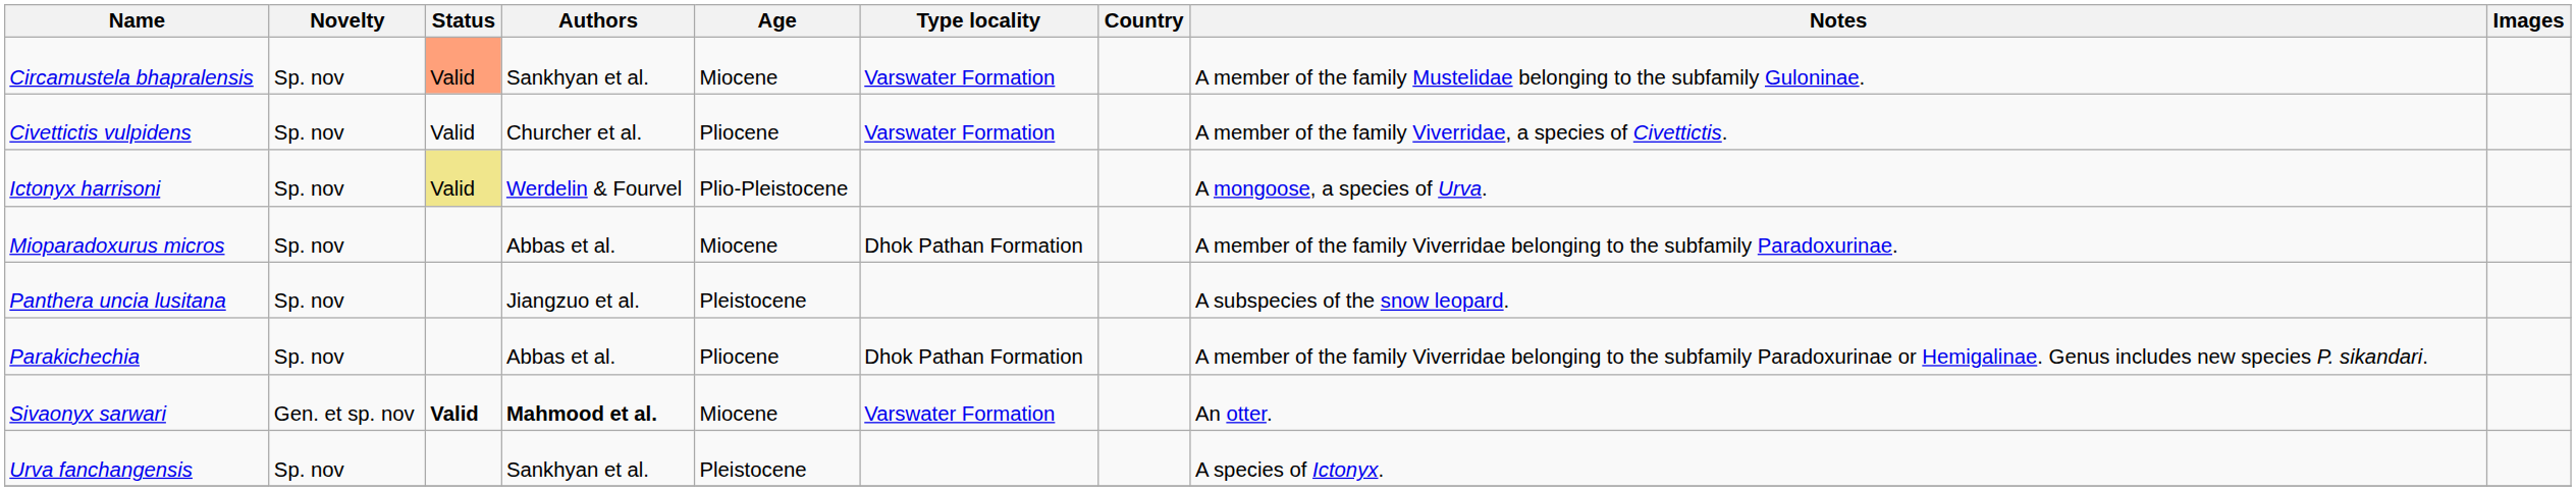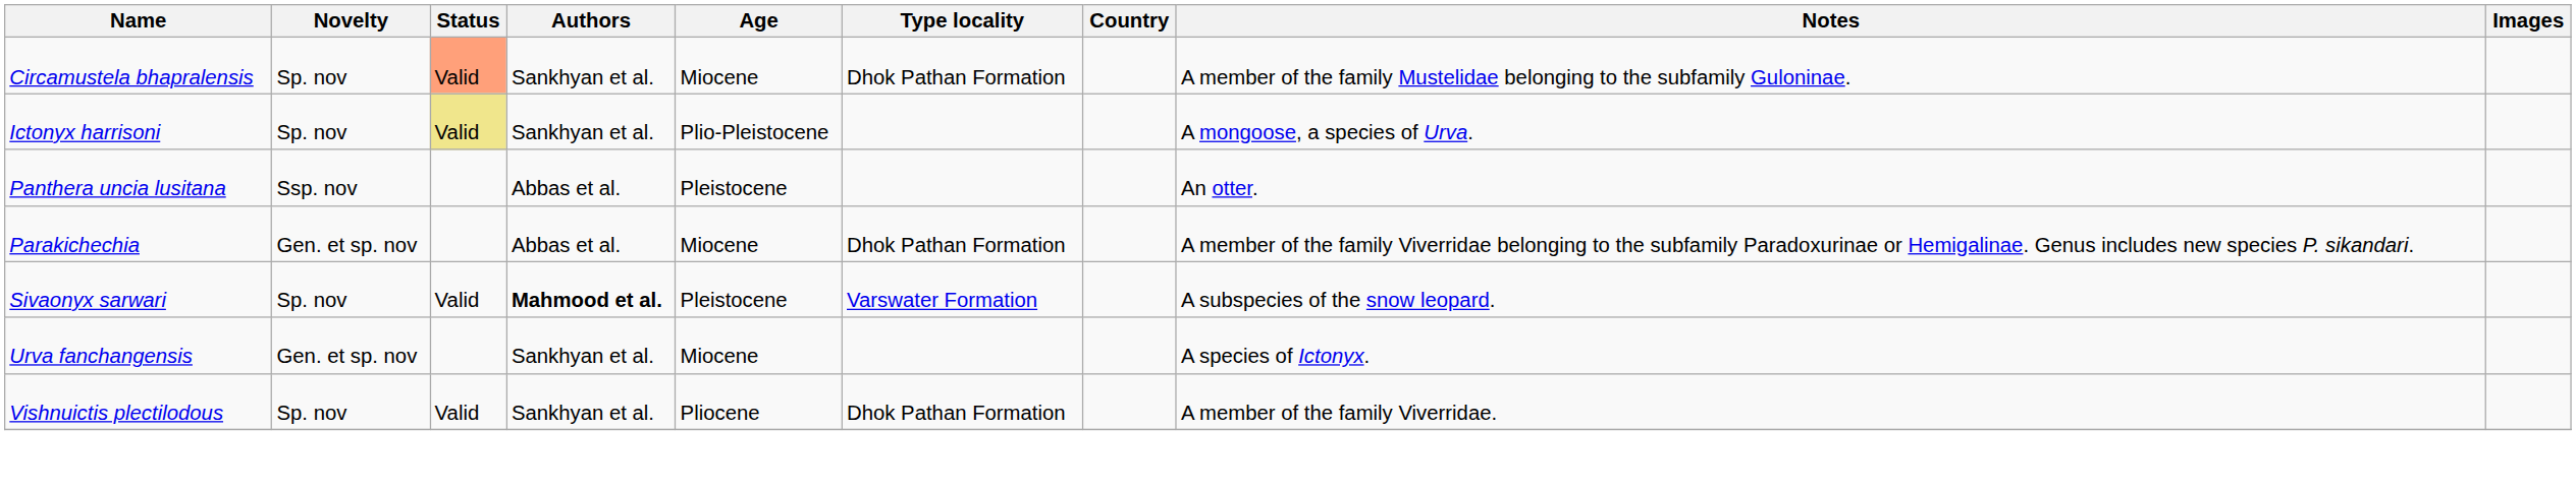 <table class="wikitable sortable" align="center" width="100%">
 <tr>
 <th>Name</th>
 <th>Novelty</th>
 <th>Status</th>
 <th>Authors</th>
 <th>Age</th>
 <th>Type locality</th>
 <th>Country</th>
 <th>Notes</th>
 <th>Images</th>
 </tr>
 <tr>
 <td><br><em><a href='#'>Circamustela bhapralensis</a></em></td>
 <td><br>Sp. nov</td>
 <td style="background: lightsalmon;"><br>Valid</td>
 <td><br>Sankhyan et al.</td>
 <td><br>Miocene</td>
-<td><br><a href='#'>Varswater Formation</a></td>
+<td><br>Dhok Pathan Formation</td>
 <td><br></td>
 <td><br>A member of the family <a href='#'>Mustelidae</a> belonging to the subfamily <a href='#'>Guloninae</a>.</td>
-<td></td>
-</tr>
-<tr>
-<td><br><em><a href='#'>Civettictis vulpidens</a></em></td>
-<td><br>Sp. nov</td>
-<td><br>Valid</td>
-<td><br>Churcher et al.</td>
-<td><br>Pliocene</td>
-<td><br><a href='#'>Varswater Formation</a></td>
-<td><br></td>
-<td><br>A member of the family <a href='#'>Viverridae</a>, a species of <em><a href='#'>Civettictis</a></em>.</td>
 <td></td>
 </tr>
 <tr>
 <td><br><em><a href='#'>Ictonyx harrisoni</a></em></td>
 <td><br>Sp. nov</td>
 <td style="background: khaki;"><br>Valid</td>
-<td><br><a href='#'>Werdelin</a> & Fourvel</td>
+<td><br>Sankhyan et al.</td>
 <td><br>Plio-Pleistocene</td>
 <td></td>
 <td><br></td>
 <td><br>A <a href='#'>mongoose</a>, a species of <em><a href='#'>Urva</a></em>.</td>
 <td></td>
 </tr>
 <tr>
-<td><br><em><a href='#'>Mioparadoxurus micros</a></em></td>
-<td><br>Sp. nov</td>
+<td><br><em><a href='#'>Panthera uncia lusitana</a></em></td>
+<td><br>Ssp. nov</td>
 <td></td>
 <td><br>Abbas et al.</td>
-<td><br>Miocene</td>
-<td><br>Dhok Pathan Formation</td>
-<td><br></td>
-<td><br>A member of the family Viverridae belonging to the subfamily <a href='#'>Paradoxurinae</a>.</td>
-<td></td>
-</tr>
-<tr>
-<td><br><em><a href='#'>Panthera uncia lusitana</a></em></td>
-<td><br>Sp. nov</td>
-<td></td>
-<td><br>Jiangzuo et al.</td>
 <td><br>Pleistocene</td>
 <td></td>
 <td><br></td>
-<td><br>A subspecies of the <a href='#'>snow leopard</a>.</td>
+<td><br>An <a href='#'>otter</a>.</td>
 <td></td>
 </tr>
 <tr>
 <td><br><em><a href='#'>Parakichechia</a></em></td>
-<td><br>Sp. nov</td>
+<td><br>Gen. et sp. nov</td>
 <td></td>
 <td><br>Abbas et al.</td>
-<td><br>Pliocene</td>
+<td><br>Miocene</td>
 <td><br>Dhok Pathan Formation</td>
 <td><br></td>
 <td><br>A member of the family Viverridae belonging to the subfamily Paradoxurinae or <a href='#'>Hemigalinae</a>. Genus includes new species <em>P. sikandari</em>.</td>
 <td></td>
 </tr>
 <tr>
 <td><br><em><a href='#'>Sivaonyx sarwari</a></em></td>
-<td><br>Gen. et sp. nov</td>
-<td><strong><br>Valid</strong></td>
+<td><br>Sp. nov</td>
+<td><br>Valid</td>
 <td><strong><br>Mahmood et al.</strong></td>
-<td><br>Miocene</td>
+<td><br>Pleistocene</td>
 <td><br><a href='#'>Varswater Formation</a></td>
 <td><br></td>
-<td><br>An <a href='#'>otter</a>.</td>
+<td><br>A subspecies of the <a href='#'>snow leopard</a>.</td>
 <td></td>
 </tr>
 <tr>
 <td><br><em><a href='#'>Urva fanchangensis</a></em></td>
-<td><br>Sp. nov</td>
+<td><br>Gen. et sp. nov</td>
 <td></td>
 <td><br>Sankhyan et al.</td>
-<td><br>Pleistocene</td>
+<td><br>Miocene</td>
 <td></td>
 <td><br></td>
 <td><br>A species of <em><a href='#'>Ictonyx</a></em>.</td>
 <td></td>
 </tr>
 <tr>
+<td><br><em><a href='#'>Vishnuictis plectilodous</a></em></td>
+<td><br>Sp. nov</td>
+<td><br>Valid</td>
+<td><br>Sankhyan et al.</td>
+<td><br>Pliocene</td>
+<td><br>Dhok Pathan Formation</td>
+<td><br></td>
+<td><br>A member of the family Viverridae.</td>
+<td></td>
+</tr>
+<tr>
 </tr>
 </table>
